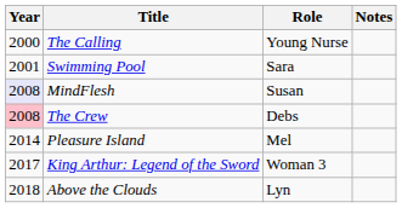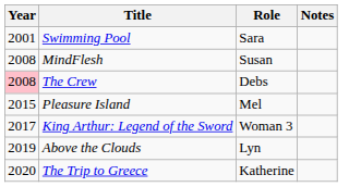 <table class="wikitable sortable">
 <tr>
 <th>Year</th>
 <th>Title</th>
 <th>Role</th>
 <th>Notes</th>
 </tr>
 <tr>
-<td>2000</td>
-<td><a href='#'><em>The Calling</em></a></td>
-<td>Young Nurse</td>
-<td></td>
-</tr>
-<tr>
 <td>2001</td>
 <td><a href='#'><em>Swimming Pool</em></a></td>
 <td>Sara</td>
 <td></td>
 </tr>
 <tr>
-<td style="background: lavender;">2008</td>
+<td>2008</td>
 <td><em>MindFlesh</em></td>
 <td>Susan</td>
 <td></td>
 </tr>
 <tr>
 <td style="background: pink;">2008</td>
 <td><a href='#'><em>The Crew</em></a></td>
 <td>Debs</td>
 <td></td>
 </tr>
 <tr>
-<td>2014</td>
+<td>2015</td>
 <td><em>Pleasure Island</em></td>
 <td>Mel</td>
 <td></td>
 </tr>
 <tr>
 <td>2017</td>
 <td><em><a href='#'>King Arthur: Legend of the Sword</a></em></td>
 <td>Woman 3</td>
 <td></td>
 </tr>
 <tr>
-<td>2018</td>
+<td>2019</td>
 <td><em>Above the Clouds</em></td>
 <td>Lyn</td>
 <td></td>
 </tr>
+<tr>
+<td>2020</td>
+<td><em><a href='#'>The Trip to Greece</a></em></td>
+<td>Katherine</td>
+<td></td>
+</tr>
 </table>
